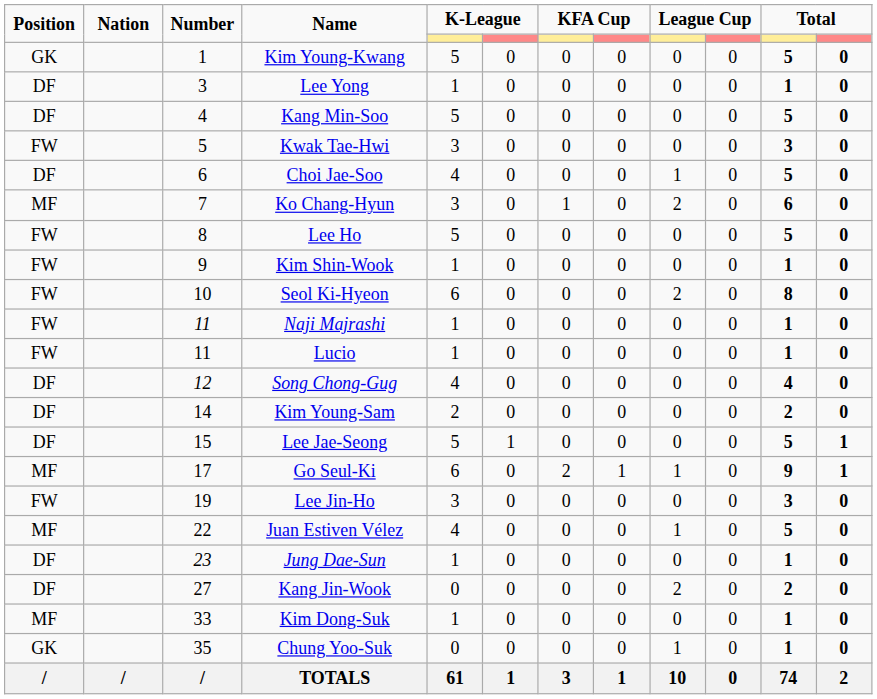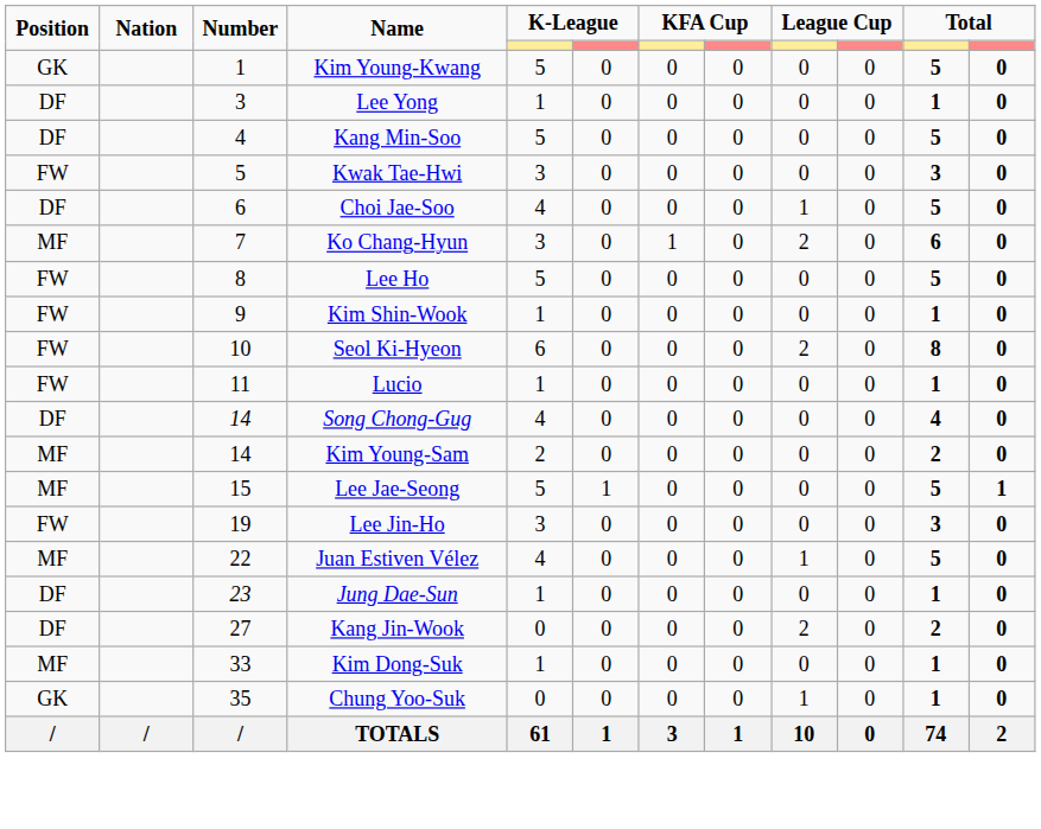 <table class="wikitable" style="font-size: 95%; text-align: center;">
 <tr>
 <td rowspan="2" width="60" align="center"><strong>Position</strong></td>
 <td rowspan="2" width="60" align="center"><strong>Nation</strong></td>
 <td rowspan="2" width="60" align="center"><strong>Number</strong></td>
 <td rowspan="2" width="150" align="center"><strong>Name</strong></td>
 <td colspan="2" width="80" align="center"><strong>K-League</strong></td>
 <td colspan="2" width="80" align="center"><strong>KFA Cup</strong></td>
 <td colspan="2" width="80" align="center"><strong>League Cup</strong></td>
 <td colspan="2" width="80" align="center"><strong>Total</strong></td>
 </tr>
 <tr>
 <th width="40" style="background: #FFEE99"></th>
 <th width="40" style="background: #FF8888"></th>
 <th width="40" style="background: #FFEE99"></th>
 <th width="40" style="background: #FF8888"></th>
 <th width="40" style="background: #FFEE99"></th>
 <th width="40" style="background: #FF8888"></th>
 <th width="40" style="background: #FFEE99"></th>
 <th width="40" style="background: #FF8888"></th>
 </tr>
 <tr>
 <td>GK</td>
 <td></td>
 <td>1</td>
 <td><a href='#'>Kim Young-Kwang</a></td>
 <td>5</td>
 <td>0</td>
 <td>0</td>
 <td>0</td>
 <td>0</td>
 <td>0</td>
 <td><strong>5</strong></td>
 <td><strong>0</strong></td>
 </tr>
 <tr>
 <td>DF</td>
 <td></td>
 <td>3</td>
 <td><a href='#'>Lee Yong</a></td>
 <td>1</td>
 <td>0</td>
 <td>0</td>
 <td>0</td>
 <td>0</td>
 <td>0</td>
 <td><strong>1</strong></td>
 <td><strong>0</strong></td>
 </tr>
 <tr>
 <td>DF</td>
 <td></td>
 <td>4</td>
 <td><a href='#'>Kang Min-Soo</a></td>
 <td>5</td>
 <td>0</td>
 <td>0</td>
 <td>0</td>
 <td>0</td>
 <td>0</td>
 <td><strong>5</strong></td>
 <td><strong>0</strong></td>
 </tr>
 <tr>
 <td>FW</td>
 <td></td>
 <td>5</td>
 <td><a href='#'>Kwak Tae-Hwi</a></td>
 <td>3</td>
 <td>0</td>
 <td>0</td>
 <td>0</td>
 <td>0</td>
 <td>0</td>
 <td><strong>3</strong></td>
 <td><strong>0</strong></td>
 </tr>
 <tr>
 <td>DF</td>
 <td></td>
 <td>6</td>
 <td><a href='#'>Choi Jae-Soo</a></td>
 <td>4</td>
 <td>0</td>
 <td>0</td>
 <td>0</td>
 <td>1</td>
 <td>0</td>
 <td><strong>5</strong></td>
 <td><strong>0</strong></td>
 </tr>
 <tr>
 <td>MF</td>
 <td></td>
 <td>7</td>
 <td><a href='#'>Ko Chang-Hyun</a></td>
 <td>3</td>
 <td>0</td>
 <td>1</td>
 <td>0</td>
 <td>2</td>
 <td>0</td>
 <td><strong>6</strong></td>
 <td><strong>0</strong></td>
 </tr>
 <tr>
 <td>FW</td>
 <td></td>
 <td>8</td>
 <td><a href='#'>Lee Ho</a></td>
 <td>5</td>
 <td>0</td>
 <td>0</td>
 <td>0</td>
 <td>0</td>
 <td>0</td>
 <td><strong>5</strong></td>
 <td><strong>0</strong></td>
 </tr>
 <tr>
 <td>FW</td>
 <td></td>
 <td>9</td>
 <td><a href='#'>Kim Shin-Wook</a></td>
 <td>1</td>
 <td>0</td>
 <td>0</td>
 <td>0</td>
 <td>0</td>
 <td>0</td>
 <td><strong>1</strong></td>
 <td><strong>0</strong></td>
 </tr>
 <tr>
 <td>FW</td>
 <td></td>
 <td>10</td>
 <td><a href='#'>Seol Ki-Hyeon</a></td>
 <td>6</td>
 <td>0</td>
 <td>0</td>
 <td>0</td>
 <td>2</td>
 <td>0</td>
 <td><strong>8</strong></td>
 <td><strong>0</strong></td>
 </tr>
 <tr>
 <td>FW</td>
 <td></td>
-<td><em>11</em></td>
-<td><em><a href='#'>Naji Majrashi</a></em></td>
-<td>1</td>
-<td>0</td>
-<td>0</td>
-<td>0</td>
-<td>0</td>
-<td>0</td>
-<td><strong>1</strong></td>
-<td><strong>0</strong></td>
-</tr>
-<tr>
-<td>FW</td>
-<td></td>
 <td>11</td>
 <td><a href='#'>Lucio</a></td>
 <td>1</td>
 <td>0</td>
 <td>0</td>
 <td>0</td>
 <td>0</td>
 <td>0</td>
 <td><strong>1</strong></td>
 <td><strong>0</strong></td>
 </tr>
 <tr>
 <td>DF</td>
 <td></td>
-<td><em>12</em></td>
+<td><em>14</em></td>
 <td><em><a href='#'>Song Chong-Gug</a></em></td>
 <td>4</td>
 <td>0</td>
 <td>0</td>
 <td>0</td>
 <td>0</td>
 <td>0</td>
 <td><strong>4</strong></td>
 <td><strong>0</strong></td>
 </tr>
 <tr>
-<td>DF</td>
+<td>MF</td>
 <td></td>
 <td>14</td>
 <td><a href='#'>Kim Young-Sam</a></td>
 <td>2</td>
 <td>0</td>
 <td>0</td>
 <td>0</td>
 <td>0</td>
 <td>0</td>
 <td><strong>2</strong></td>
 <td><strong>0</strong></td>
 </tr>
 <tr>
-<td>DF</td>
+<td>MF</td>
 <td></td>
 <td>15</td>
 <td><a href='#'>Lee Jae-Seong</a></td>
 <td>5</td>
 <td>1</td>
 <td>0</td>
 <td>0</td>
 <td>0</td>
 <td>0</td>
 <td><strong>5</strong></td>
-<td><strong>1</strong></td>
-</tr>
-<tr>
-<td>MF</td>
-<td></td>
-<td>17</td>
-<td><a href='#'>Go Seul-Ki</a></td>
-<td>6</td>
-<td>0</td>
-<td>2</td>
-<td>1</td>
-<td>1</td>
-<td>0</td>
-<td><strong>9</strong></td>
 <td><strong>1</strong></td>
 </tr>
 <tr>
 <td>FW</td>
 <td></td>
 <td>19</td>
 <td><a href='#'>Lee Jin-Ho</a></td>
 <td>3</td>
 <td>0</td>
 <td>0</td>
 <td>0</td>
 <td>0</td>
 <td>0</td>
 <td><strong>3</strong></td>
 <td><strong>0</strong></td>
 </tr>
 <tr>
 <td>MF</td>
 <td></td>
 <td>22</td>
 <td><a href='#'>Juan Estiven Vélez</a></td>
 <td>4</td>
 <td>0</td>
 <td>0</td>
 <td>0</td>
 <td>1</td>
 <td>0</td>
 <td><strong>5</strong></td>
 <td><strong>0</strong></td>
 </tr>
 <tr>
 <td>DF</td>
 <td></td>
 <td><em>23</em></td>
 <td><em><a href='#'>Jung Dae-Sun</a></em></td>
 <td>1</td>
 <td>0</td>
 <td>0</td>
 <td>0</td>
 <td>0</td>
 <td>0</td>
 <td><strong>1</strong></td>
 <td><strong>0</strong></td>
 </tr>
 <tr>
 <td>DF</td>
 <td></td>
 <td>27</td>
 <td><a href='#'>Kang Jin-Wook</a></td>
 <td>0</td>
 <td>0</td>
 <td>0</td>
 <td>0</td>
 <td>2</td>
 <td>0</td>
 <td><strong>2</strong></td>
 <td><strong>0</strong></td>
 </tr>
 <tr>
 <td>MF</td>
 <td></td>
 <td>33</td>
 <td><a href='#'>Kim Dong-Suk</a></td>
 <td>1</td>
 <td>0</td>
 <td>0</td>
 <td>0</td>
 <td>0</td>
 <td>0</td>
 <td><strong>1</strong></td>
 <td><strong>0</strong></td>
 </tr>
 <tr>
 <td>GK</td>
 <td></td>
 <td>35</td>
 <td><a href='#'>Chung Yoo-Suk</a></td>
 <td>0</td>
 <td>0</td>
 <td>0</td>
 <td>0</td>
 <td>1</td>
 <td>0</td>
 <td><strong>1</strong></td>
 <td><strong>0</strong></td>
 </tr>
 <tr>
 <th>/</th>
 <th>/</th>
 <th>/</th>
 <th>TOTALS</th>
 <th>61</th>
 <th>1</th>
 <th>3</th>
 <th>1</th>
 <th>10</th>
 <th>0</th>
 <th>74</th>
 <th>2</th>
 </tr>
 </table>
